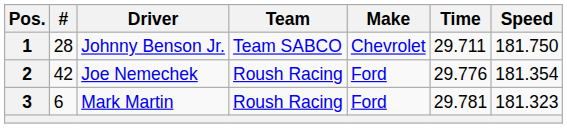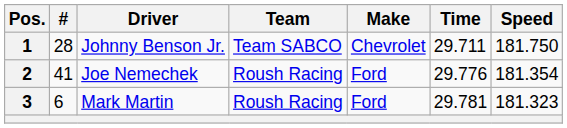 <table class="wikitable" style="font-size:95%">
 <tr>
 <th>Pos.</th>
 <th>#</th>
 <th>Driver</th>
 <th>Team</th>
 <th>Make</th>
 <th>Time</th>
 <th>Speed</th>
 </tr>
 <tr>
 <th>1</th>
 <td>28</td>
 <td><a href='#'>Johnny Benson Jr.</a></td>
 <td><a href='#'>Team SABCO</a></td>
 <td><a href='#'>Chevrolet</a></td>
 <td>29.711</td>
 <td>181.750</td>
 </tr>
 <tr>
 <th>2</th>
-<td>42</td>
+<td>41</td>
 <td><a href='#'>Joe Nemechek</a></td>
 <td><a href='#'>Roush Racing</a></td>
 <td><a href='#'>Ford</a></td>
 <td>29.776</td>
 <td>181.354</td>
 </tr>
 <tr>
 <th>3</th>
 <td>6</td>
 <td><a href='#'>Mark Martin</a></td>
 <td><a href='#'>Roush Racing</a></td>
 <td><a href='#'>Ford</a></td>
 <td>29.781</td>
 <td>181.323</td>
 </tr>
 <tr>
 <th colspan="7"></th>
 </tr>
 </table>
